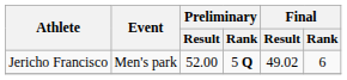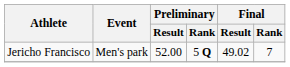 <table class=wikitable style=font-size:90%;text-align:center>
 <tr>
 <th rowspan=2>Athlete</th>
 <th rowspan=2>Event</th>
 <th colspan=2>Preliminary</th>
 <th colspan=2>Final</th>
 </tr>
 <tr style="font-size:95%">
 <th>Result</th>
 <th>Rank</th>
 <th>Result</th>
 <th>Rank</th>
 </tr>
 <tr>
 <td align=left>Jericho Francisco</td>
 <td align=left>Men's park</td>
 <td>52.00</td>
 <td>5 <strong>Q</strong></td>
 <td>49.02</td>
-<td>6</td>
+<td>7</td>
 </tr>
 <tr>
 </tr>
 </table>
